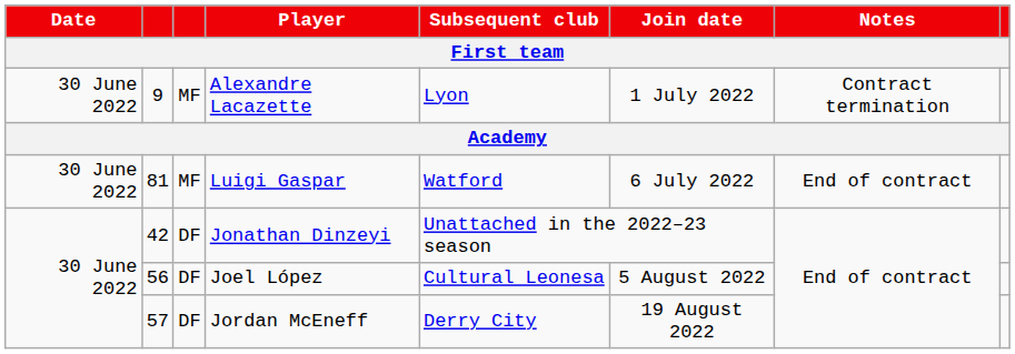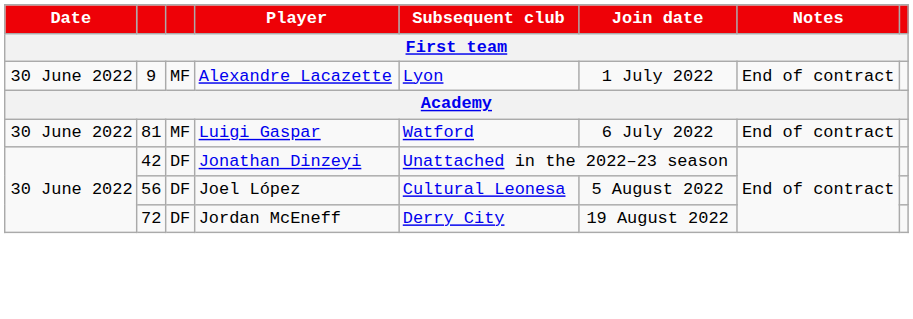 <table class="wikitable sortable" style="text-align:center; font-size:90%; width:100%;">
 <tr>
 <th style="background-color:#ee0107; color:#ffffff;">Date</th>
 <th style="background-color:#ee0107; color:#ffffff;"></th>
 <th style="background-color:#ee0107; color:#ffffff;"></th>
 <th style="background-color:#ee0107; color:#ffffff;">Player</th>
 <th style="background-color:#ee0107; color:#ffffff;">Subsequent club</th>
 <th style="background-color:#ee0107; color:#ffffff;">Join date</th>
 <th style="background-color:#ee0107; color:#ffffff;">Notes</th>
 <th style="background-color:#ee0107; color:#ffffff;" class="unsortable"></th>
 </tr>
 <tr>
 <th colspan="8"><a href='#'>First team</a></th>
 </tr>
 <tr>
 <td style="text-align:right;">30 June 2022</td>
 <td>9</td>
 <td>MF</td>
 <td style="text-align:left;" data-sort-value="Laca"> <a href='#'>Alexandre Lacazette</a></td>
 <td style="text-align:left;"> <a href='#'>Lyon</a></td>
 <td>1 July 2022</td>
-<td>Contract termination</td>
+<td>End of contract</td>
 <td></td>
 </tr>
 <tr>
 <th colspan="8"><a href='#'>Academy</a></th>
 </tr>
 <tr>
 <td style="text-align:right;">30 June 2022</td>
 <td>81</td>
 <td>MF</td>
 <td style="text-align:left;" data-sort-value="Gasp"> <a href='#'>Luigi Gaspar</a></td>
 <td style="text-align:left;"> <a href='#'>Watford</a></td>
 <td>6 July 2022</td>
 <td>End of contract</td>
 <td></td>
 </tr>
 <tr>
 <td rowspan="3" style="text-align:right;">30 June 2022</td>
 <td>42</td>
 <td>DF</td>
 <td style="text-align:left;" data-sort-value="Dinz"> <a href='#'>Jonathan Dinzeyi</a></td>
 <td colspan="2" style="text-align:left;"><a href='#'>Unattached</a> in the 2022–23 season</td>
 <td rowspan="3">End of contract</td>
 <td></td>
 </tr>
 <tr>
 <td>56</td>
 <td>DF</td>
 <td style="text-align:left;" data-sort-value="Lope"> Joel López</td>
 <td style="text-align:left;"> <a href='#'>Cultural Leonesa</a></td>
 <td>5 August 2022</td>
 <td></td>
 </tr>
 <tr>
-<td>57</td>
+<td>72</td>
 <td>DF</td>
 <td style="text-align:left;" data-sort-value="McEn"> Jordan McEneff</td>
 <td style="text-align:left;"> <a href='#'>Derry City</a></td>
 <td>19 August 2022</td>
 <td></td>
 </tr>
 </table>
